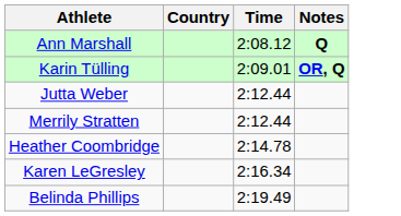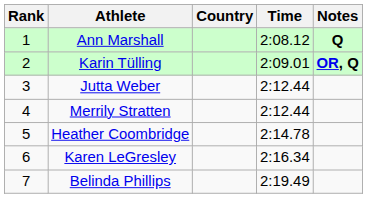 <table class="wikitable sortable" style="text-align:center">
 <tr>
+<th>Rank</th>
 <th>Athlete</th>
 <th>Country</th>
 <th>Time</th>
 <th>Notes</th>
 </tr>
 <tr bgcolor=ccffcc>
+<td>1</td>
 <td><a href='#'>Ann Marshall</a></td>
 <td align=left></td>
 <td>2:08.12</td>
 <td><strong> Q </strong></td>
 </tr>
 <tr bgcolor=ccffcc>
+<td>2</td>
 <td><a href='#'>Karin Tülling</a></td>
 <td align=left></td>
 <td>2:09.01</td>
 <td><strong><a href='#'>OR</a>, Q</strong></td>
 </tr>
 <tr>
+<td>3</td>
 <td><a href='#'>Jutta Weber</a></td>
 <td align=left></td>
 <td>2:12.44</td>
 <td><strong> </strong></td>
 </tr>
 <tr>
+<td>4</td>
 <td><a href='#'>Merrily Stratten</a></td>
 <td align=left></td>
 <td>2:12.44</td>
 <td><strong> </strong></td>
 </tr>
 <tr>
+<td>5</td>
 <td><a href='#'>Heather Coombridge</a></td>
 <td align=left></td>
 <td>2:14.78</td>
 <td><strong> </strong></td>
 </tr>
 <tr>
+<td>6</td>
 <td><a href='#'>Karen LeGresley</a></td>
 <td align=left></td>
 <td>2:16.34</td>
 <td><strong> </strong></td>
 </tr>
 <tr>
+<td>7</td>
 <td><a href='#'>Belinda Phillips</a></td>
 <td align=left></td>
 <td>2:19.49</td>
 <td><strong> </strong></td>
 </tr>
 </table>
